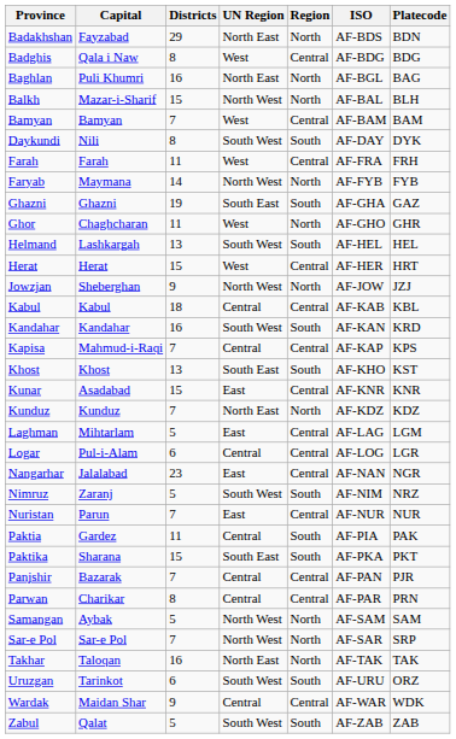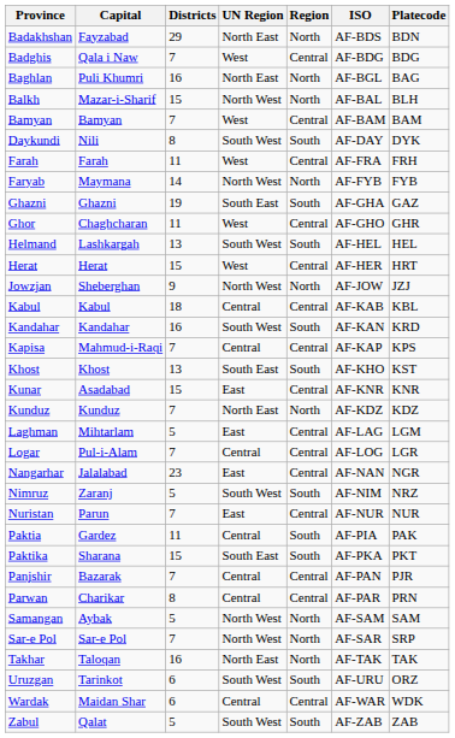 <table class="wikitable sortable sticky-header sort-under col3right">
 <tr>
 <th>Province</th>
 <th>Capital</th>
 <th>Districts</th>
 <th>UN Region</th>
 <th>Region</th>
 <th>ISO</th>
 <th>Platecode</th>
 </tr>
 <tr>
 <td><a href='#'>Badakhshan</a></td>
 <td><a href='#'>Fayzabad</a></td>
 <td>29</td>
 <td>North East</td>
 <td>North</td>
 <td>AF-BDS</td>
 <td>BDN</td>
 </tr>
 <tr>
 <td><a href='#'>Badghis</a></td>
 <td><a href='#'>Qala i Naw</a></td>
-<td>8</td>
+<td>7</td>
 <td>West</td>
 <td>Central</td>
 <td>AF-BDG</td>
 <td>BDG</td>
 </tr>
 <tr>
 <td><a href='#'>Baghlan</a></td>
 <td><a href='#'>Puli Khumri</a></td>
 <td>16</td>
 <td>North East</td>
 <td>North</td>
 <td>AF-BGL</td>
 <td>BAG</td>
 </tr>
 <tr>
 <td><a href='#'>Balkh</a></td>
 <td><a href='#'>Mazar-i-Sharif</a></td>
 <td>15</td>
 <td>North West</td>
 <td>North</td>
 <td>AF-BAL</td>
 <td>BLH</td>
 </tr>
 <tr>
 <td><a href='#'>Bamyan</a></td>
 <td><a href='#'>Bamyan</a></td>
 <td>7</td>
 <td>West</td>
 <td>Central</td>
 <td>AF-BAM</td>
 <td>BAM</td>
 </tr>
 <tr>
 <td><a href='#'>Daykundi</a></td>
 <td><a href='#'>Nili</a></td>
 <td>8</td>
 <td>South West</td>
 <td>South</td>
 <td>AF-DAY</td>
 <td>DYK</td>
 </tr>
 <tr>
 <td><a href='#'>Farah</a></td>
 <td><a href='#'>Farah</a></td>
 <td>11</td>
 <td>West</td>
 <td>Central</td>
 <td>AF-FRA</td>
 <td>FRH</td>
 </tr>
 <tr>
 <td><a href='#'>Faryab</a></td>
 <td><a href='#'>Maymana</a></td>
 <td>14</td>
 <td>North West</td>
 <td>North</td>
 <td>AF-FYB</td>
 <td>FYB</td>
 </tr>
 <tr>
 <td><a href='#'>Ghazni</a></td>
 <td><a href='#'>Ghazni</a></td>
 <td>19</td>
 <td>South East</td>
 <td>South</td>
 <td>AF-GHA</td>
 <td>GAZ</td>
 </tr>
 <tr>
 <td><a href='#'>Ghor</a></td>
 <td><a href='#'>Chaghcharan</a></td>
 <td>11</td>
 <td>West</td>
-<td>North</td>
+<td>Central</td>
 <td>AF-GHO</td>
 <td>GHR</td>
 </tr>
 <tr>
 <td><a href='#'>Helmand</a></td>
 <td><a href='#'>Lashkargah</a></td>
 <td>13</td>
 <td>South West</td>
 <td>South</td>
 <td>AF-HEL</td>
 <td>HEL</td>
 </tr>
 <tr>
 <td><a href='#'>Herat</a></td>
 <td><a href='#'>Herat</a></td>
 <td>15</td>
 <td>West</td>
 <td>Central</td>
 <td>AF-HER</td>
 <td>HRT</td>
 </tr>
 <tr>
 <td><a href='#'>Jowzjan</a></td>
 <td><a href='#'>Sheberghan</a></td>
 <td>9</td>
 <td>North West</td>
 <td>North</td>
 <td>AF-JOW</td>
 <td>JZJ</td>
 </tr>
 <tr>
 <td><a href='#'>Kabul</a></td>
 <td><a href='#'>Kabul</a></td>
 <td>18</td>
 <td>Central</td>
 <td>Central</td>
 <td>AF-KAB</td>
 <td>KBL</td>
 </tr>
 <tr>
 <td><a href='#'>Kandahar</a></td>
 <td><a href='#'>Kandahar</a></td>
 <td>16</td>
 <td>South West</td>
 <td>South</td>
 <td>AF-KAN</td>
 <td>KRD</td>
 </tr>
 <tr>
 <td><a href='#'>Kapisa</a></td>
 <td><a href='#'>Mahmud-i-Raqi</a></td>
 <td>7</td>
 <td>Central</td>
 <td>Central</td>
 <td>AF-KAP</td>
 <td>KPS</td>
 </tr>
 <tr>
 <td><a href='#'>Khost</a></td>
 <td><a href='#'>Khost</a></td>
 <td>13</td>
 <td>South East</td>
 <td>South</td>
 <td>AF-KHO</td>
 <td>KST</td>
 </tr>
 <tr>
 <td><a href='#'>Kunar</a></td>
 <td><a href='#'>Asadabad</a></td>
 <td>15</td>
 <td>East</td>
 <td>Central</td>
 <td>AF-KNR</td>
 <td>KNR</td>
 </tr>
 <tr>
 <td><a href='#'>Kunduz</a></td>
 <td><a href='#'>Kunduz</a></td>
 <td>7</td>
 <td>North East</td>
 <td>North</td>
 <td>AF-KDZ</td>
 <td>KDZ</td>
 </tr>
 <tr>
 <td><a href='#'>Laghman</a></td>
 <td><a href='#'>Mihtarlam</a></td>
 <td>5</td>
 <td>East</td>
 <td>Central</td>
 <td>AF-LAG</td>
 <td>LGM</td>
 </tr>
 <tr>
 <td><a href='#'>Logar</a></td>
 <td><a href='#'>Pul-i-Alam</a></td>
-<td>6</td>
+<td>7</td>
 <td>Central</td>
 <td>Central</td>
 <td>AF-LOG</td>
 <td>LGR</td>
 </tr>
 <tr>
 <td><a href='#'>Nangarhar</a></td>
 <td><a href='#'>Jalalabad</a></td>
 <td>23</td>
 <td>East</td>
 <td>Central</td>
 <td>AF-NAN</td>
 <td>NGR</td>
 </tr>
 <tr>
 <td><a href='#'>Nimruz</a></td>
 <td><a href='#'>Zaranj</a></td>
 <td>5</td>
 <td>South West</td>
 <td>South</td>
 <td>AF-NIM</td>
 <td>NRZ</td>
 </tr>
 <tr>
 <td><a href='#'>Nuristan</a></td>
 <td><a href='#'>Parun</a></td>
 <td>7</td>
 <td>East</td>
 <td>Central</td>
 <td>AF-NUR</td>
 <td>NUR</td>
 </tr>
 <tr>
 <td><a href='#'>Paktia</a></td>
 <td><a href='#'>Gardez</a></td>
 <td>11</td>
 <td>Central</td>
 <td>South</td>
 <td>AF-PIA</td>
 <td>PAK</td>
 </tr>
 <tr>
 <td><a href='#'>Paktika</a></td>
 <td><a href='#'>Sharana</a></td>
 <td>15</td>
 <td>South East</td>
 <td>South</td>
 <td>AF-PKA</td>
 <td>PKT</td>
 </tr>
 <tr>
 <td><a href='#'>Panjshir</a></td>
 <td><a href='#'>Bazarak</a></td>
 <td>7</td>
 <td>Central</td>
 <td>Central</td>
 <td>AF-PAN</td>
 <td>PJR</td>
 </tr>
 <tr>
 <td><a href='#'>Parwan</a></td>
 <td><a href='#'>Charikar</a></td>
 <td>8</td>
 <td>Central</td>
 <td>Central</td>
 <td>AF-PAR</td>
 <td>PRN</td>
 </tr>
 <tr>
 <td><a href='#'>Samangan</a></td>
 <td><a href='#'>Aybak</a></td>
 <td>5</td>
 <td>North West</td>
 <td>North</td>
 <td>AF-SAM</td>
 <td>SAM</td>
 </tr>
 <tr>
 <td><a href='#'>Sar-e Pol</a></td>
 <td><a href='#'>Sar-e Pol</a></td>
 <td>7</td>
 <td>North West</td>
 <td>North</td>
 <td>AF-SAR</td>
 <td>SRP</td>
 </tr>
 <tr>
 <td><a href='#'>Takhar</a></td>
 <td><a href='#'>Taloqan</a></td>
 <td>16</td>
 <td>North East</td>
 <td>North</td>
 <td>AF-TAK</td>
 <td>TAK</td>
 </tr>
 <tr>
 <td><a href='#'>Uruzgan</a></td>
 <td><a href='#'>Tarinkot</a></td>
 <td>6</td>
 <td>South West</td>
 <td>South</td>
 <td>AF-URU</td>
 <td>ORZ</td>
 </tr>
 <tr>
 <td><a href='#'>Wardak</a></td>
 <td><a href='#'>Maidan Shar</a></td>
-<td>9</td>
+<td>6</td>
 <td>Central</td>
 <td>Central</td>
 <td>AF-WAR</td>
 <td>WDK</td>
 </tr>
 <tr>
 <td><a href='#'>Zabul</a></td>
 <td><a href='#'>Qalat</a></td>
 <td>5</td>
 <td>South West</td>
 <td>South</td>
 <td>AF-ZAB</td>
 <td>ZAB</td>
 </tr>
 </table>
